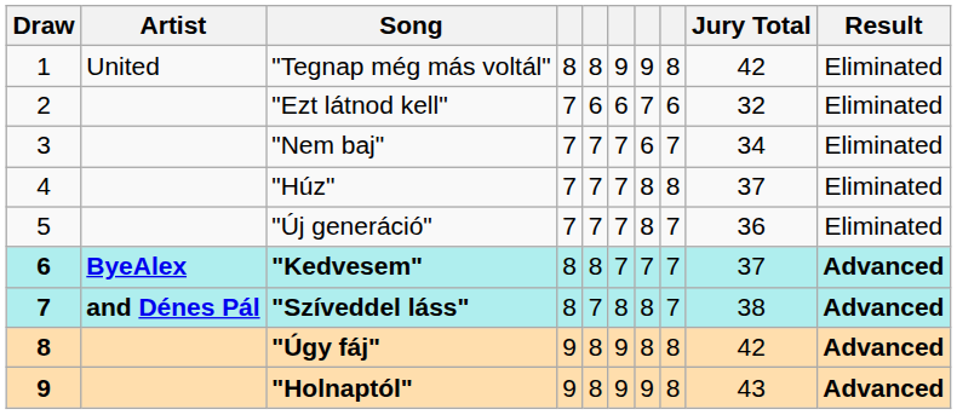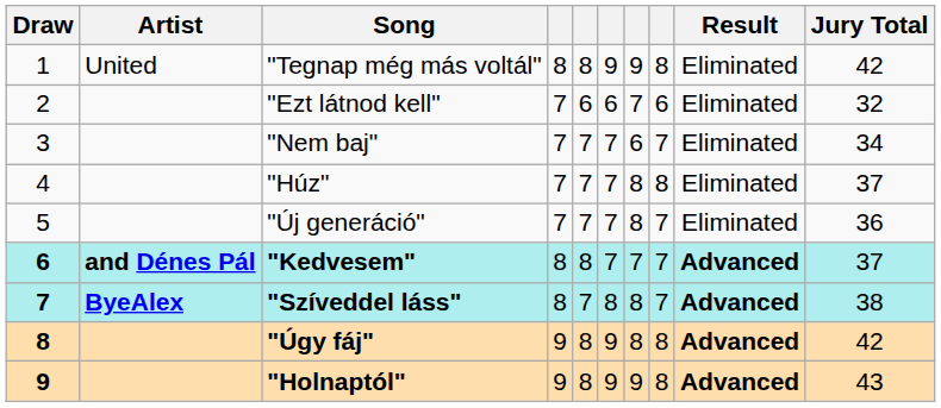 <table class="sortable wikitable" style="margin: 1em auto 1em auto; text-align:center">
 <tr>
 <th>Draw</th>
 <th>Artist</th>
 <th>Song</th>
 <th><small></small></th>
 <th><small></small></th>
 <th><small></small></th>
 <th><small></small></th>
 <th><small></small></th>
+<th>Result</th>
 <th>Jury Total</th>
-<th>Result</th>
 </tr>
 <tr>
 <td>1</td>
 <td align="left">United</td>
 <td align="left">"Tegnap még más voltál"</td>
 <td>8</td>
 <td>8</td>
 <td>9</td>
 <td>9</td>
 <td>8</td>
+<td>Eliminated</td>
 <td>42</td>
-<td>Eliminated</td>
 </tr>
 <tr>
 <td>2</td>
 <td align="left"></td>
 <td align="left">"Ezt látnod kell"</td>
 <td>7</td>
 <td>6</td>
 <td>6</td>
 <td>7</td>
 <td>6</td>
+<td>Eliminated</td>
 <td>32</td>
-<td>Eliminated</td>
 </tr>
 <tr>
 <td>3</td>
 <td align="left"></td>
 <td align="left">"Nem baj"</td>
 <td>7</td>
 <td>7</td>
 <td>7</td>
 <td>6</td>
 <td>7</td>
+<td>Eliminated</td>
 <td>34</td>
-<td>Eliminated</td>
 </tr>
 <tr>
 <td>4</td>
 <td align="left"></td>
 <td align="left">"Húz"</td>
 <td>7</td>
 <td>7</td>
 <td>7</td>
 <td>8</td>
 <td>8</td>
+<td>Eliminated</td>
 <td>37</td>
-<td>Eliminated</td>
 </tr>
 <tr>
 <td>5</td>
 <td align="left"></td>
 <td align="left">"Új generáció"</td>
 <td>7</td>
 <td>7</td>
 <td>7</td>
 <td>8</td>
 <td>7</td>
+<td>Eliminated</td>
 <td>36</td>
-<td>Eliminated</td>
 </tr>
 <tr style="background:paleturquoise;">
 <td><strong>6</strong></td>
-<td align="left"><strong><a href='#'>ByeAlex</a></strong></td>
+<td align="left"><strong> and <a href='#'>Dénes Pál</a></strong></td>
 <td align="left"><strong>"Kedvesem"</strong></td>
 <td>8</td>
 <td>8</td>
 <td>7</td>
 <td>7</td>
 <td>7</td>
+<td><strong>Advanced</strong></td>
 <td>37</td>
-<td><strong>Advanced</strong></td>
 </tr>
 <tr style="background:paleturquoise;">
 <td><strong>7</strong></td>
-<td align="left"><strong> and <a href='#'>Dénes Pál</a></strong></td>
+<td align="left"><strong><a href='#'>ByeAlex</a></strong></td>
 <td align="left"><strong>"Szíveddel láss"</strong></td>
 <td>8</td>
 <td>7</td>
 <td>8</td>
 <td>8</td>
 <td>7</td>
+<td><strong>Advanced</strong></td>
 <td>38</td>
-<td><strong>Advanced</strong></td>
 </tr>
 <tr style="background:navajowhite;">
 <td><strong>8</strong></td>
 <td align="left"><strong></strong></td>
 <td align="left"><strong>"Úgy fáj"</strong></td>
 <td>9</td>
 <td>8</td>
 <td>9</td>
 <td>8</td>
 <td>8</td>
+<td><strong>Advanced</strong></td>
 <td>42</td>
-<td><strong>Advanced</strong></td>
 </tr>
 <tr style="background:navajowhite;">
 <td><strong>9</strong></td>
 <td align="left"><strong></strong></td>
 <td align="left"><strong>"Holnaptól"</strong></td>
 <td>9</td>
 <td>8</td>
 <td>9</td>
 <td>9</td>
 <td>8</td>
+<td><strong>Advanced</strong></td>
 <td>43</td>
-<td><strong>Advanced</strong></td>
 </tr>
 </table>
